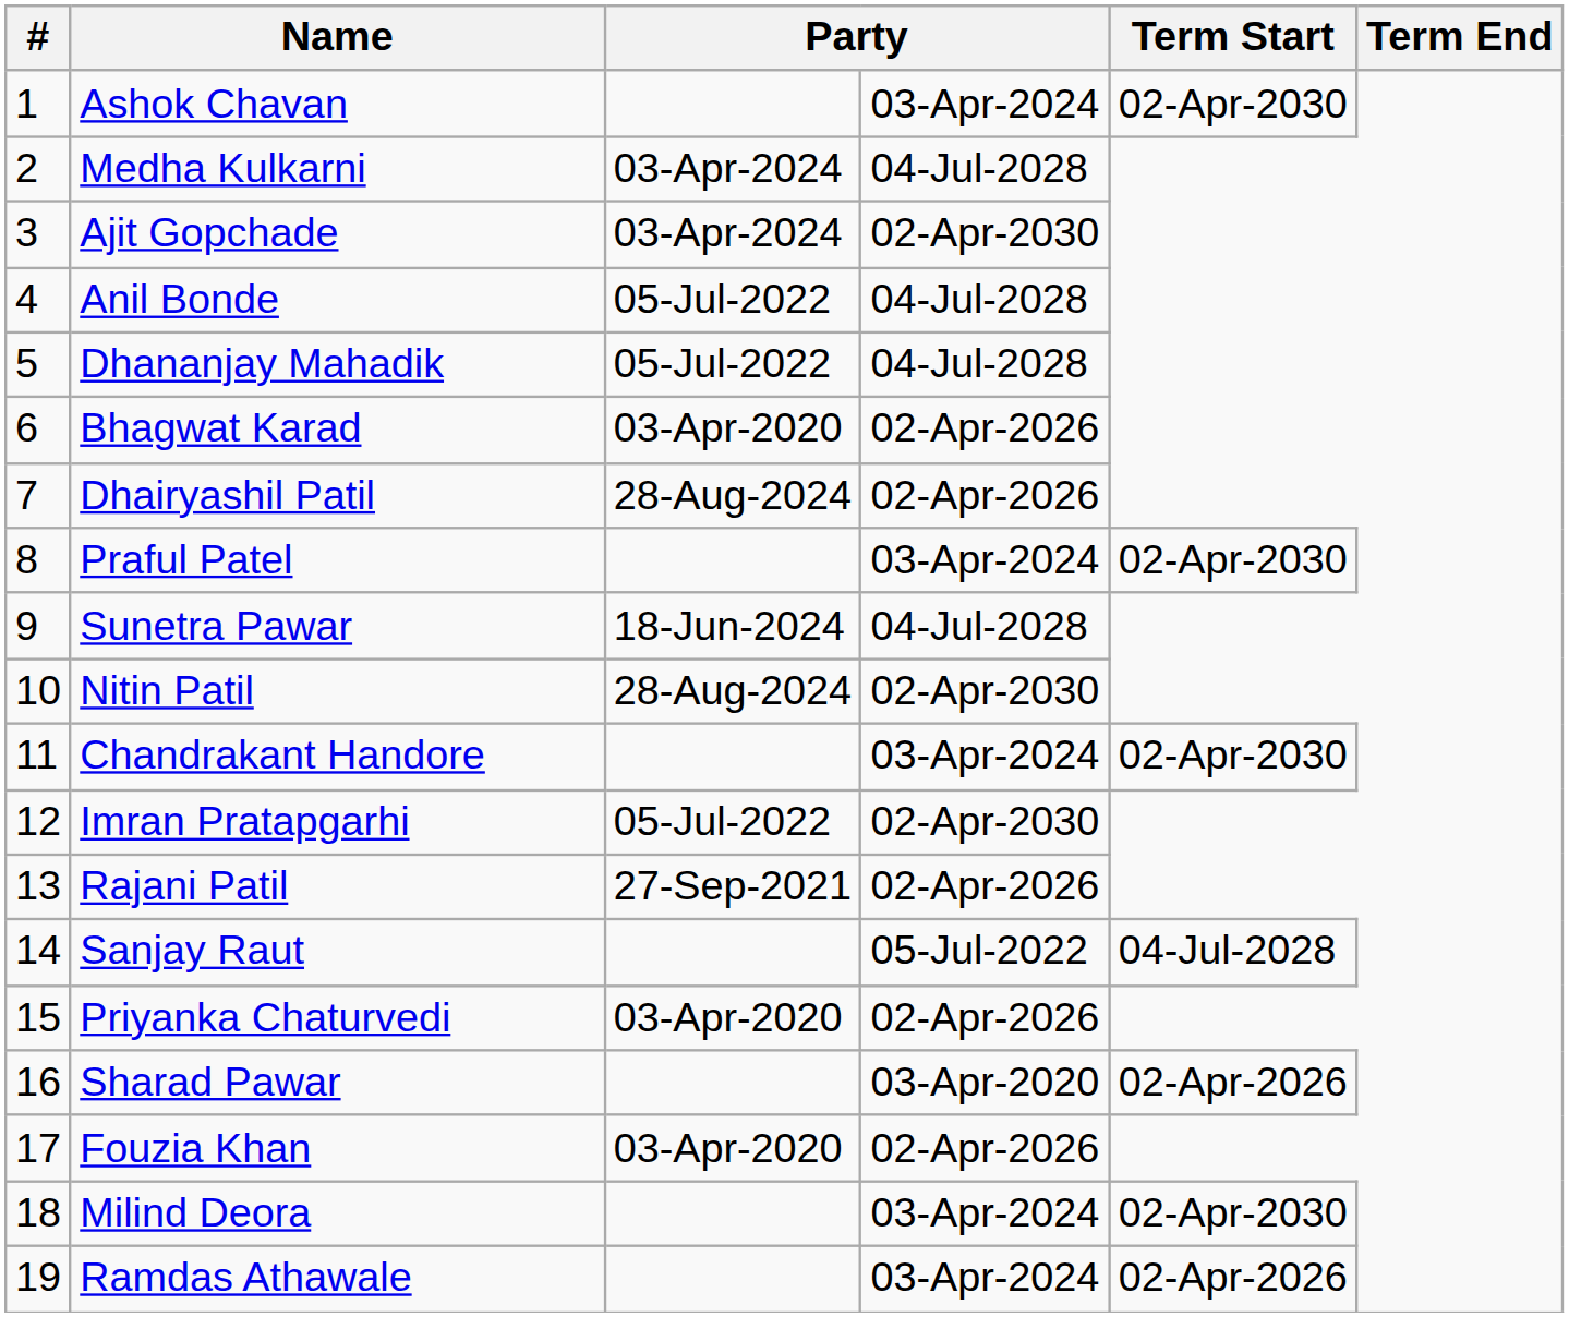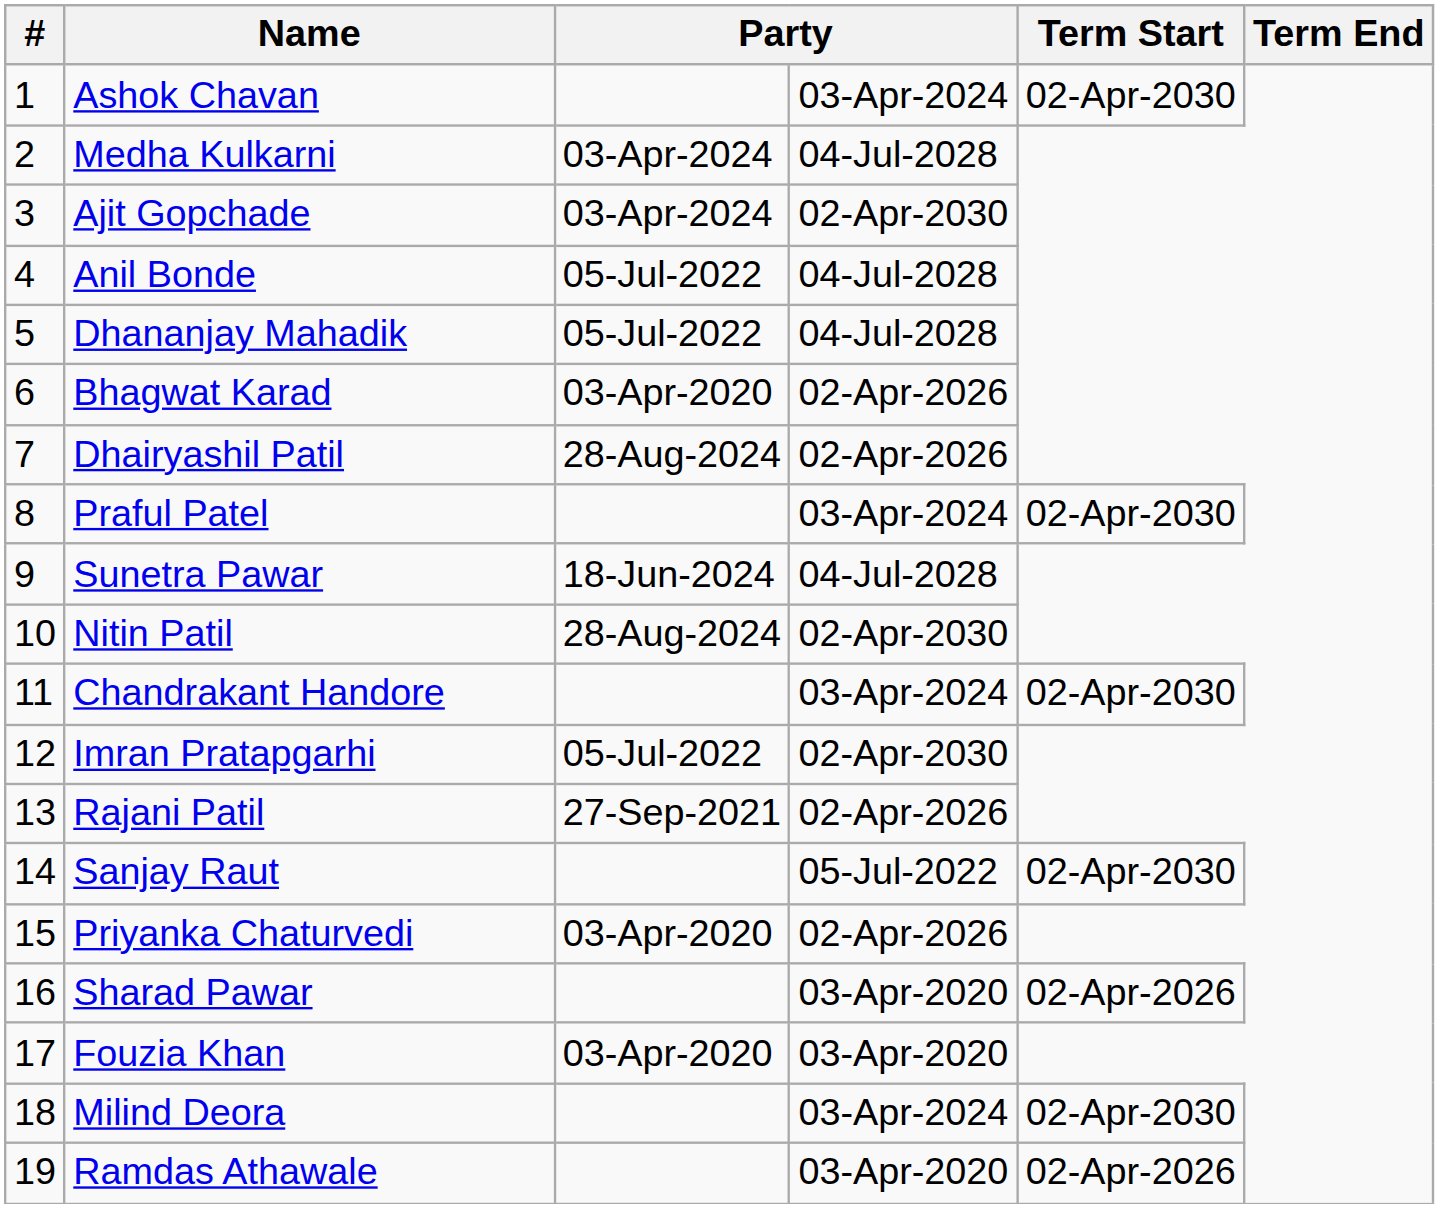 <table class="wikitable sortable">
 <tr bgcolor="#cccccc" Vacant(1)>
 <th>#</th>
 <th style="width:200px">Name</th>
 <th colspan="2">Party</th>
 <th>Term Start</th>
 <th>Term End</th>
 </tr>
 <tr>
 <td>1</td>
 <td><a href='#'>Ashok Chavan</a></td>
 <td></td>
 <td>03-Apr-2024</td>
 <td>02-Apr-2030</td>
 </tr>
 <tr>
 <td>2</td>
 <td><a href='#'>Medha Kulkarni</a></td>
 <td>03-Apr-2024</td>
 <td>04-Jul-2028</td>
 </tr>
 <tr>
 <td>3</td>
 <td><a href='#'>Ajit Gopchade</a></td>
 <td>03-Apr-2024</td>
 <td>02-Apr-2030</td>
 </tr>
 <tr>
 <td>4</td>
 <td><a href='#'>Anil Bonde</a></td>
 <td>05-Jul-2022</td>
 <td>04-Jul-2028</td>
 </tr>
 <tr>
 <td>5</td>
 <td><a href='#'>Dhananjay Mahadik</a></td>
 <td>05-Jul-2022</td>
 <td>04-Jul-2028</td>
 </tr>
 <tr>
 <td>6</td>
 <td><a href='#'>Bhagwat Karad</a></td>
 <td>03-Apr-2020</td>
 <td>02-Apr-2026</td>
 </tr>
 <tr>
 <td>7</td>
 <td><a href='#'>Dhairyashil Patil</a></td>
 <td>28-Aug-2024</td>
 <td>02-Apr-2026</td>
 </tr>
 <tr>
 <td>8</td>
 <td><a href='#'>Praful Patel</a></td>
 <td></td>
 <td>03-Apr-2024</td>
 <td>02-Apr-2030</td>
 </tr>
 <tr>
 <td>9</td>
 <td><a href='#'>Sunetra Pawar</a></td>
 <td>18-Jun-2024</td>
 <td>04-Jul-2028</td>
 </tr>
 <tr>
 <td>10</td>
 <td><a href='#'>Nitin Patil</a></td>
 <td>28-Aug-2024</td>
 <td>02-Apr-2030</td>
 </tr>
 <tr>
 <td>11</td>
 <td><a href='#'>Chandrakant Handore</a></td>
 <td></td>
 <td>03-Apr-2024</td>
 <td>02-Apr-2030</td>
 </tr>
 <tr>
 <td>12</td>
 <td><a href='#'>Imran Pratapgarhi</a></td>
 <td>05-Jul-2022</td>
 <td>02-Apr-2030</td>
 </tr>
 <tr>
 <td>13</td>
 <td><a href='#'>Rajani Patil</a></td>
 <td>27-Sep-2021</td>
 <td>02-Apr-2026</td>
 </tr>
 <tr>
 <td>14</td>
 <td><a href='#'>Sanjay Raut</a></td>
 <td></td>
 <td>05-Jul-2022</td>
-<td>04-Jul-2028</td>
+<td>02-Apr-2030</td>
 </tr>
 <tr>
 <td>15</td>
 <td><a href='#'>Priyanka Chaturvedi</a></td>
 <td>03-Apr-2020</td>
 <td>02-Apr-2026</td>
 </tr>
 <tr>
 <td>16</td>
 <td><a href='#'>Sharad Pawar</a></td>
 <td></td>
 <td>03-Apr-2020</td>
 <td>02-Apr-2026</td>
 </tr>
 <tr>
 <td>17</td>
 <td><a href='#'>Fouzia Khan</a></td>
 <td>03-Apr-2020</td>
-<td>02-Apr-2026</td>
+<td>03-Apr-2020</td>
 </tr>
 <tr>
 <td>18</td>
 <td><a href='#'>Milind Deora</a></td>
 <td></td>
 <td>03-Apr-2024</td>
 <td>02-Apr-2030</td>
 </tr>
 <tr>
 <td>19</td>
 <td><a href='#'>Ramdas Athawale</a></td>
 <td></td>
-<td>03-Apr-2024</td>
+<td>03-Apr-2020</td>
 <td>02-Apr-2026</td>
 </tr>
 <tr>
 </tr>
 </table>
